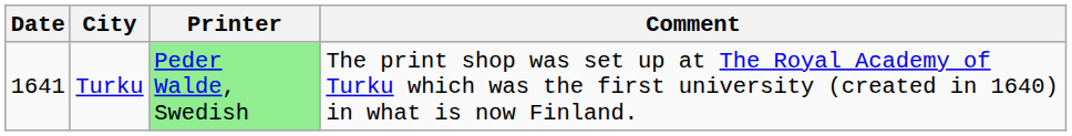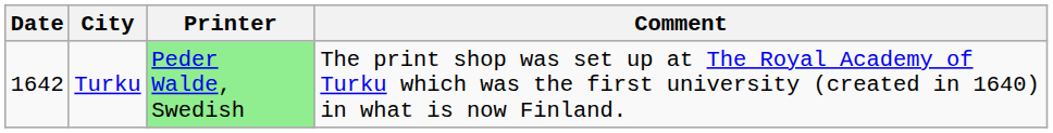 <table class="wikitable">
 <tr>
 <th>Date</th>
 <th>City</th>
 <th>Printer</th>
 <th>Comment</th>
 </tr>
 <tr>
-<td>1641</td>
+<td>1642</td>
 <td><a href='#'>Turku</a></td>
 <td style="background: lightgreen;"><a href='#'>Peder Walde</a>, Swedish</td>
 <td>The print shop was set up at <a href='#'>The Royal Academy of Turku</a> which was the first university (created in 1640) in what is now Finland.</td>
 </tr>
 </table>
